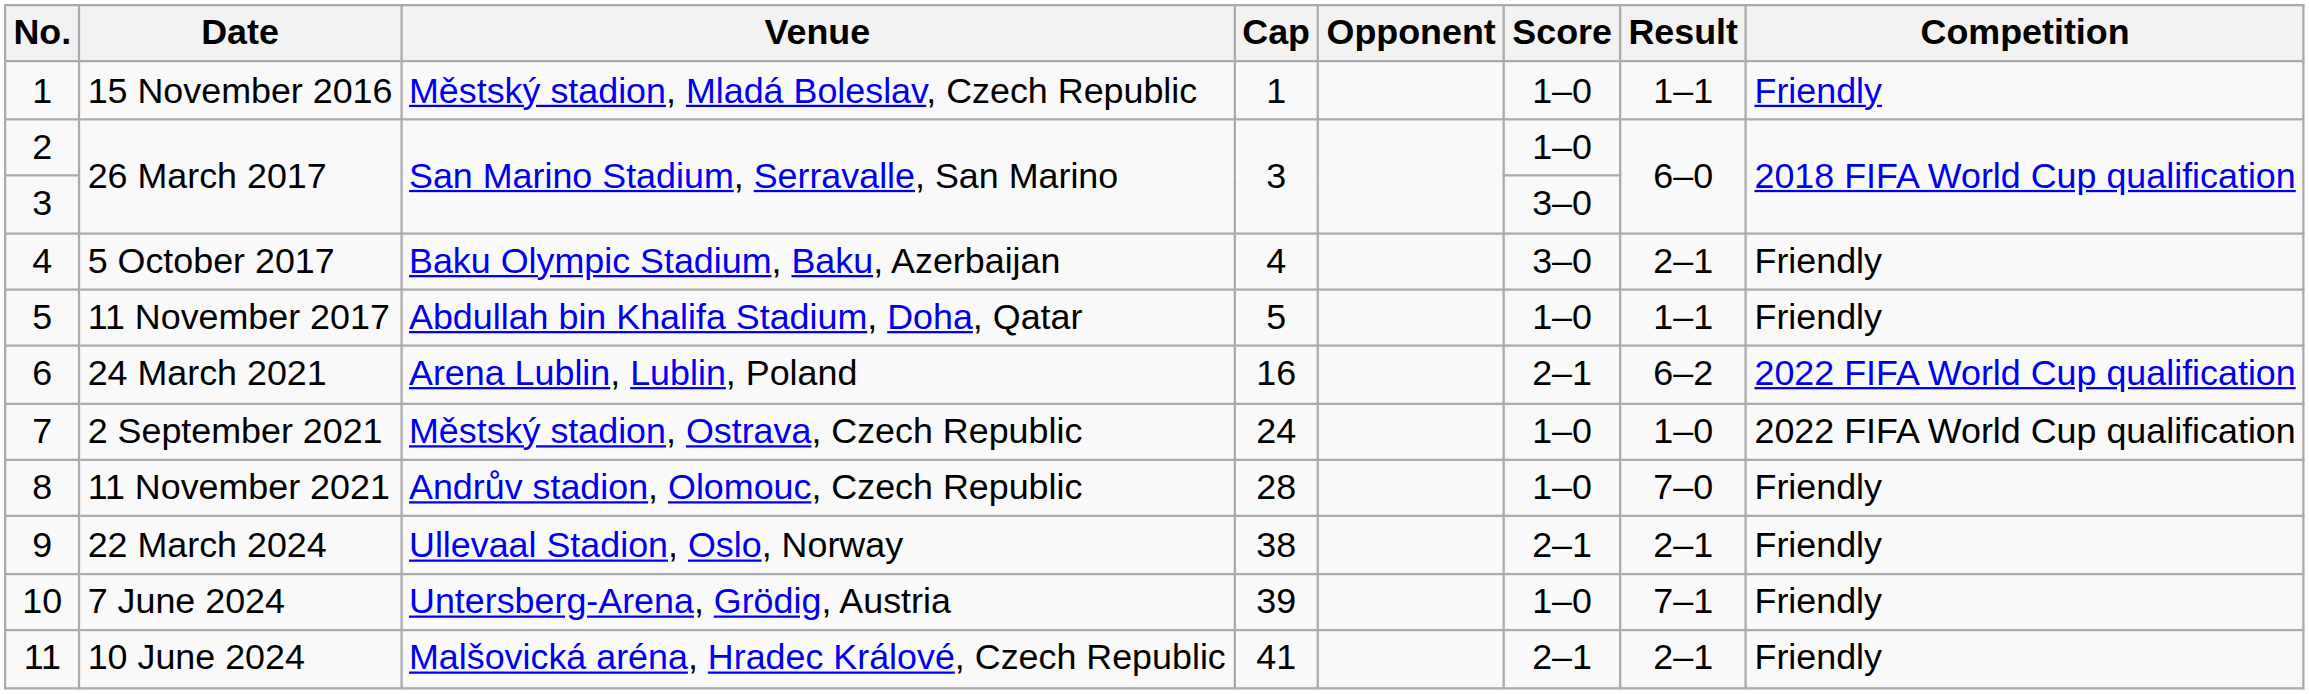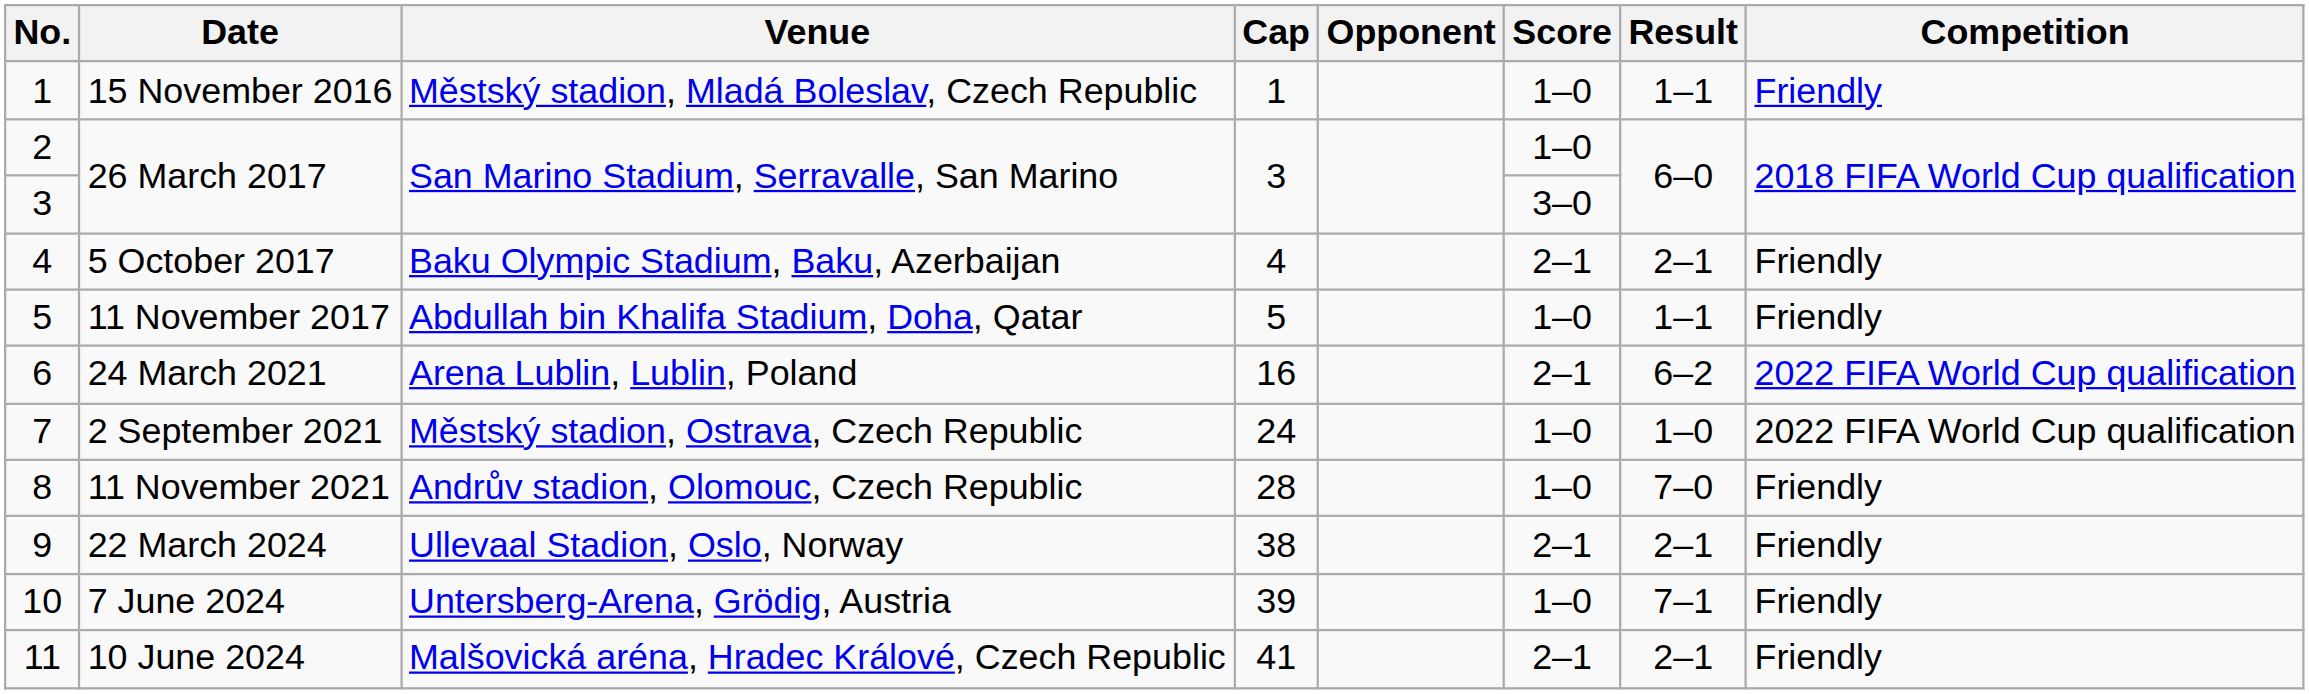 <table class="wikitable sortable">
 <tr>
 <th scope="col">No.</th>
 <th scope="col" data-sort-type="date">Date</th>
 <th scope="col">Venue</th>
 <th scope="col">Cap</th>
 <th scope="col">Opponent</th>
 <th scope="col">Score</th>
 <th scope="col">Result</th>
 <th scope="col">Competition</th>
 </tr>
 <tr>
 <td align="center">1</td>
 <td>15 November 2016</td>
 <td><a href='#'>Městský stadion</a>, <a href='#'>Mladá Boleslav</a>, Czech Republic</td>
 <td align="center">1</td>
 <td></td>
 <td align="center">1–0</td>
 <td align="center">1–1</td>
 <td><a href='#'>Friendly</a></td>
 </tr>
 <tr>
 <td align="center">2</td>
 <td rowspan="2">26 March 2017</td>
 <td rowspan="2"><a href='#'>San Marino Stadium</a>, <a href='#'>Serravalle</a>, San Marino</td>
 <td rowspan="2" align="center">3</td>
 <td rowspan="2"></td>
 <td align="center">1–0</td>
 <td rowspan="2" align="center">6–0</td>
 <td rowspan="2"><a href='#'>2018 FIFA World Cup qualification</a></td>
 </tr>
 <tr>
 <td align="center">3</td>
 <td align="center">3–0</td>
 </tr>
 <tr>
 <td align="center">4</td>
 <td>5 October 2017</td>
 <td><a href='#'>Baku Olympic Stadium</a>, <a href='#'>Baku</a>, Azerbaijan</td>
 <td align="center">4</td>
 <td></td>
-<td align="center">3–0</td>
+<td align="center">2–1</td>
 <td align="center">2–1</td>
 <td>Friendly</td>
 </tr>
 <tr>
 <td align="center">5</td>
 <td>11 November 2017</td>
 <td><a href='#'>Abdullah bin Khalifa Stadium</a>, <a href='#'>Doha</a>, Qatar</td>
 <td align="center">5</td>
 <td></td>
 <td align="center">1–0</td>
 <td align="center">1–1</td>
 <td>Friendly</td>
 </tr>
 <tr>
 <td align="center">6</td>
 <td>24 March 2021</td>
 <td><a href='#'>Arena Lublin</a>, <a href='#'>Lublin</a>, Poland</td>
 <td align="center">16</td>
 <td></td>
 <td align="center">2–1</td>
 <td align="center">6–2</td>
 <td><a href='#'>2022 FIFA World Cup qualification</a></td>
 </tr>
 <tr>
 <td align="center">7</td>
 <td>2 September 2021</td>
 <td><a href='#'>Městský stadion</a>, <a href='#'>Ostrava</a>, Czech Republic</td>
 <td align="center">24</td>
 <td></td>
 <td align="center">1–0</td>
 <td align="center">1–0</td>
 <td>2022 FIFA World Cup qualification</td>
 </tr>
 <tr>
 <td align="center">8</td>
 <td>11 November 2021</td>
 <td><a href='#'>Andrův stadion</a>, <a href='#'>Olomouc</a>, Czech Republic</td>
 <td align="center">28</td>
 <td></td>
 <td align="center">1–0</td>
 <td align="center">7–0</td>
 <td>Friendly</td>
 </tr>
 <tr>
 <td align="center">9</td>
 <td>22 March 2024</td>
 <td><a href='#'>Ullevaal Stadion</a>, <a href='#'>Oslo</a>, Norway</td>
 <td align="center">38</td>
 <td></td>
 <td align="center">2–1</td>
 <td align="center">2–1</td>
 <td>Friendly</td>
 </tr>
 <tr>
 <td align="center">10</td>
 <td>7 June 2024</td>
 <td><a href='#'>Untersberg-Arena</a>, <a href='#'>Grödig</a>, Austria</td>
 <td align="center">39</td>
 <td></td>
 <td align="center">1–0</td>
 <td align="center">7–1</td>
 <td>Friendly</td>
 </tr>
 <tr>
 <td align="center">11</td>
 <td>10 June 2024</td>
 <td><a href='#'>Malšovická aréna</a>, <a href='#'>Hradec Králové</a>, Czech Republic</td>
 <td align="center">41</td>
 <td></td>
 <td align="center">2–1</td>
 <td align="center">2–1</td>
 <td>Friendly</td>
 </tr>
 </table>
